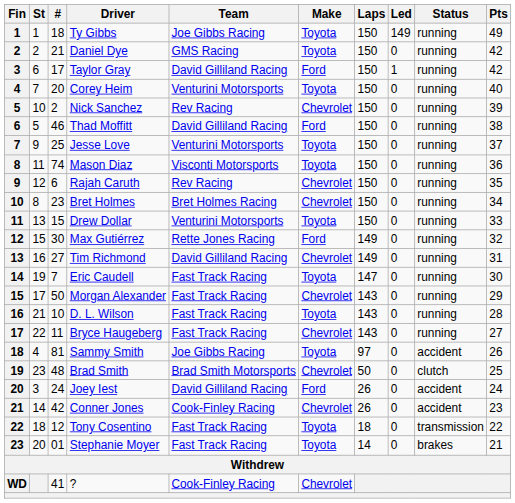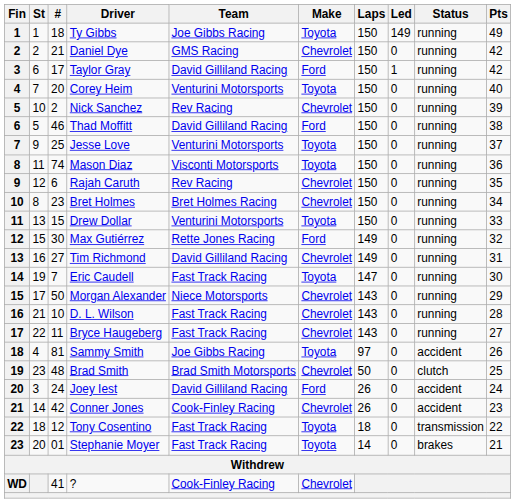 <table class="wikitable" style="font-size:95%">
 <tr>
 <th>Fin</th>
 <th>St</th>
 <th>#</th>
 <th>Driver</th>
 <th>Team</th>
 <th>Make</th>
 <th>Laps</th>
 <th>Led</th>
 <th>Status</th>
 <th>Pts</th>
 </tr>
 <tr>
 <th>1</th>
 <td>1</td>
 <td>18</td>
 <td><a href='#'>Ty Gibbs</a></td>
 <td><a href='#'>Joe Gibbs Racing</a></td>
 <td><a href='#'>Toyota</a></td>
 <td>150</td>
 <td>149</td>
 <td>running</td>
 <td>49</td>
 </tr>
 <tr>
 <th>2</th>
 <td>2</td>
 <td>21</td>
 <td><a href='#'>Daniel Dye</a></td>
 <td><a href='#'>GMS Racing</a></td>
-<td><a href='#'>Toyota</a></td>
+<td><a href='#'>Chevrolet</a></td>
 <td>150</td>
 <td>0</td>
 <td>running</td>
 <td>42</td>
 </tr>
 <tr>
 <th>3</th>
 <td>6</td>
 <td>17</td>
 <td><a href='#'>Taylor Gray</a></td>
 <td><a href='#'>David Gilliland Racing</a></td>
 <td><a href='#'>Ford</a></td>
 <td>150</td>
 <td>1</td>
 <td>running</td>
 <td>42</td>
 </tr>
 <tr>
 <th>4</th>
 <td>7</td>
 <td>20</td>
 <td><a href='#'>Corey Heim</a></td>
 <td><a href='#'>Venturini Motorsports</a></td>
 <td><a href='#'>Toyota</a></td>
 <td>150</td>
 <td>0</td>
 <td>running</td>
 <td>40</td>
 </tr>
 <tr>
 <th>5</th>
 <td>10</td>
 <td>2</td>
 <td><a href='#'>Nick Sanchez</a></td>
 <td><a href='#'>Rev Racing</a></td>
 <td><a href='#'>Chevrolet</a></td>
 <td>150</td>
 <td>0</td>
 <td>running</td>
 <td>39</td>
 </tr>
 <tr>
 <th>6</th>
 <td>5</td>
 <td>46</td>
 <td><a href='#'>Thad Moffitt</a></td>
 <td><a href='#'>David Gilliland Racing</a></td>
 <td><a href='#'>Ford</a></td>
 <td>150</td>
 <td>0</td>
 <td>running</td>
 <td>38</td>
 </tr>
 <tr>
 <th>7</th>
 <td>9</td>
 <td>25</td>
 <td><a href='#'>Jesse Love</a></td>
 <td><a href='#'>Venturini Motorsports</a></td>
 <td><a href='#'>Toyota</a></td>
 <td>150</td>
 <td>0</td>
 <td>running</td>
 <td>37</td>
 </tr>
 <tr>
 <th>8</th>
 <td>11</td>
 <td>74</td>
 <td><a href='#'>Mason Diaz</a></td>
 <td><a href='#'>Visconti Motorsports</a></td>
 <td><a href='#'>Toyota</a></td>
 <td>150</td>
 <td>0</td>
 <td>running</td>
 <td>36</td>
 </tr>
 <tr>
 <th>9</th>
 <td>12</td>
 <td>6</td>
 <td><a href='#'>Rajah Caruth</a></td>
 <td><a href='#'>Rev Racing</a></td>
 <td><a href='#'>Chevrolet</a></td>
 <td>150</td>
 <td>0</td>
 <td>running</td>
 <td>35</td>
 </tr>
 <tr>
 <th>10</th>
 <td>8</td>
 <td>23</td>
 <td><a href='#'>Bret Holmes</a></td>
 <td><a href='#'>Bret Holmes Racing</a></td>
 <td><a href='#'>Chevrolet</a></td>
 <td>150</td>
 <td>0</td>
 <td>running</td>
 <td>34</td>
 </tr>
 <tr>
 <th>11</th>
 <td>13</td>
 <td>15</td>
 <td><a href='#'>Drew Dollar</a></td>
 <td><a href='#'>Venturini Motorsports</a></td>
 <td><a href='#'>Toyota</a></td>
 <td>150</td>
 <td>0</td>
 <td>running</td>
 <td>33</td>
 </tr>
 <tr>
 <th>12</th>
 <td>15</td>
 <td>30</td>
 <td><a href='#'>Max Gutiérrez</a></td>
 <td><a href='#'>Rette Jones Racing</a></td>
 <td><a href='#'>Ford</a></td>
 <td>149</td>
 <td>0</td>
 <td>running</td>
 <td>32</td>
 </tr>
 <tr>
 <th>13</th>
 <td>16</td>
 <td>27</td>
 <td><a href='#'>Tim Richmond</a></td>
 <td><a href='#'>David Gilliland Racing</a></td>
 <td><a href='#'>Chevrolet</a></td>
 <td>149</td>
 <td>0</td>
 <td>running</td>
 <td>31</td>
 </tr>
 <tr>
 <th>14</th>
 <td>19</td>
 <td>7</td>
 <td><a href='#'>Eric Caudell</a></td>
 <td><a href='#'>Fast Track Racing</a></td>
 <td><a href='#'>Toyota</a></td>
 <td>147</td>
 <td>0</td>
 <td>running</td>
 <td>30</td>
 </tr>
 <tr>
 <th>15</th>
 <td>17</td>
 <td>50</td>
 <td><a href='#'>Morgan Alexander</a></td>
-<td><a href='#'>Fast Track Racing</a></td>
+<td><a href='#'>Niece Motorsports</a></td>
 <td><a href='#'>Chevrolet</a></td>
 <td>143</td>
 <td>0</td>
 <td>running</td>
 <td>29</td>
 </tr>
 <tr>
 <th>16</th>
 <td>21</td>
 <td>10</td>
 <td><a href='#'>D. L. Wilson</a></td>
 <td><a href='#'>Fast Track Racing</a></td>
-<td><a href='#'>Toyota</a></td>
+<td><a href='#'>Chevrolet</a></td>
 <td>143</td>
 <td>0</td>
 <td>running</td>
 <td>28</td>
 </tr>
 <tr>
 <th>17</th>
 <td>22</td>
 <td>11</td>
 <td><a href='#'>Bryce Haugeberg</a></td>
 <td><a href='#'>Fast Track Racing</a></td>
 <td><a href='#'>Chevrolet</a></td>
 <td>143</td>
 <td>0</td>
 <td>running</td>
 <td>27</td>
 </tr>
 <tr>
 <th>18</th>
 <td>4</td>
 <td>81</td>
 <td><a href='#'>Sammy Smith</a></td>
 <td><a href='#'>Joe Gibbs Racing</a></td>
 <td><a href='#'>Toyota</a></td>
 <td>97</td>
 <td>0</td>
 <td>accident</td>
 <td>26</td>
 </tr>
 <tr>
 <th>19</th>
 <td>23</td>
 <td>48</td>
 <td><a href='#'>Brad Smith</a></td>
 <td><a href='#'>Brad Smith Motorsports</a></td>
 <td><a href='#'>Chevrolet</a></td>
 <td>50</td>
 <td>0</td>
 <td>clutch</td>
 <td>25</td>
 </tr>
 <tr>
 <th>20</th>
 <td>3</td>
 <td>24</td>
 <td><a href='#'>Joey Iest</a></td>
 <td><a href='#'>David Gilliland Racing</a></td>
 <td><a href='#'>Ford</a></td>
 <td>26</td>
 <td>0</td>
 <td>accident</td>
 <td>24</td>
 </tr>
 <tr>
 <th>21</th>
 <td>14</td>
 <td>42</td>
 <td><a href='#'>Conner Jones</a></td>
 <td><a href='#'>Cook-Finley Racing</a></td>
 <td><a href='#'>Chevrolet</a></td>
 <td>26</td>
 <td>0</td>
 <td>accident</td>
 <td>23</td>
 </tr>
 <tr>
 <th>22</th>
 <td>18</td>
 <td>12</td>
 <td><a href='#'>Tony Cosentino</a></td>
 <td><a href='#'>Fast Track Racing</a></td>
 <td><a href='#'>Toyota</a></td>
 <td>18</td>
 <td>0</td>
 <td>transmission</td>
 <td>22</td>
 </tr>
 <tr>
 <th>23</th>
 <td>20</td>
 <td>01</td>
 <td><a href='#'>Stephanie Moyer</a></td>
 <td><a href='#'>Fast Track Racing</a></td>
 <td><a href='#'>Toyota</a></td>
 <td>14</td>
 <td>0</td>
 <td>brakes</td>
 <td>21</td>
 </tr>
 <tr>
 <th colspan="10">Withdrew</th>
 </tr>
 <tr>
 <th>WD</th>
 <th></th>
 <td>41</td>
 <td>?</td>
 <td><a href='#'>Cook-Finley Racing</a></td>
 <td><a href='#'>Chevrolet</a></td>
 <th colspan="4"></th>
 </tr>
 <tr>
 <th colspan="10"></th>
 </tr>
 </table>
